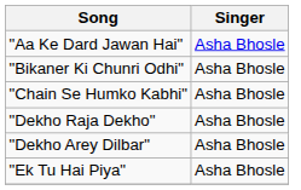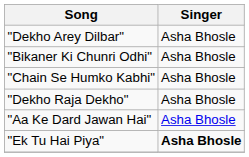 <table class="wikitable">
 <tr>
 <th>Song</th>
 <th>Singer</th>
 </tr>
 <tr>
-<td>"Aa Ke Dard Jawan Hai"</td>
-<td><a href='#'>Asha Bhosle</a></td>
+<td>"Dekho Arey Dilbar"</td>
+<td>Asha Bhosle</td>
 </tr>
 <tr>
 <td>"Bikaner Ki Chunri Odhi"</td>
 <td>Asha Bhosle</td>
 </tr>
 <tr>
 <td>"Chain Se Humko Kabhi"</td>
 <td>Asha Bhosle</td>
 </tr>
 <tr>
 <td>"Dekho Raja Dekho"</td>
 <td>Asha Bhosle</td>
 </tr>
 <tr>
-<td>"Dekho Arey Dilbar"</td>
-<td>Asha Bhosle</td>
+<td>"Aa Ke Dard Jawan Hai"</td>
+<td><a href='#'>Asha Bhosle</a></td>
 </tr>
 <tr>
 <td>"Ek Tu Hai Piya"</td>
-<td>Asha Bhosle</td>
+<td><strong>Asha Bhosle</strong></td>
 </tr>
 <tr>
 </tr>
 </table>
